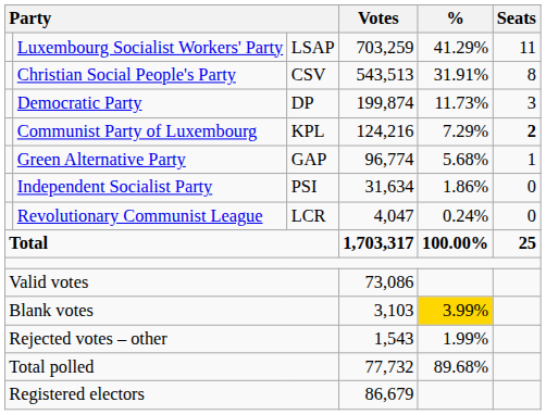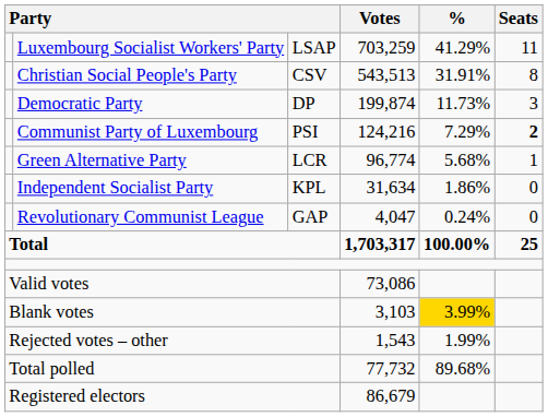 <table class="wikitable" border="1" style="text-align:right;">
 <tr>
 <th style="text-align:left;" valign=bottom colspan=3>Party</th>
 <th align=center valign=bottom width="50">Votes</th>
 <th align=center valign=bottom width="50">%</th>
 <th align=center>Seats</th>
 </tr>
 <tr>
 <td></td>
 <td align=left><a href='#'>Luxembourg Socialist Workers' Party</a></td>
 <td align=left>LSAP</td>
 <td>703,259</td>
 <td>41.29%</td>
 <td>11</td>
 </tr>
 <tr>
 <td></td>
 <td align=left><a href='#'>Christian Social People's Party</a></td>
 <td align=left>CSV</td>
 <td>543,513</td>
 <td>31.91%</td>
 <td>8</td>
 </tr>
 <tr>
 <td></td>
 <td align=left><a href='#'>Democratic Party</a></td>
 <td align=left>DP</td>
 <td>199,874</td>
 <td>11.73%</td>
 <td>3</td>
 </tr>
 <tr>
 <td></td>
 <td align=left><a href='#'>Communist Party of Luxembourg</a></td>
-<td align=left>KPL</td>
+<td align=left>PSI</td>
 <td>124,216</td>
 <td>7.29%</td>
 <td><strong>2</strong></td>
 </tr>
 <tr>
 <td></td>
 <td align=left><a href='#'>Green Alternative Party</a></td>
-<td align=left>GAP</td>
+<td align=left>LCR</td>
 <td>96,774</td>
 <td>5.68%</td>
 <td>1</td>
 </tr>
 <tr>
 <td></td>
 <td align=left><a href='#'>Independent Socialist Party</a></td>
-<td align=left>PSI</td>
+<td align=left>KPL</td>
 <td>31,634</td>
 <td>1.86%</td>
 <td>0</td>
 </tr>
 <tr>
 <td></td>
 <td align=left><a href='#'>Revolutionary Communist League</a></td>
-<td align=left>LCR</td>
+<td align=left>GAP</td>
 <td>4,047</td>
 <td>0.24%</td>
 <td>0</td>
 </tr>
 <tr style="font-weight:bold">
 <td align=left colspan=3>Total</td>
 <td>1,703,317</td>
 <td>100.00%</td>
 <td>25</td>
 </tr>
 <tr>
 <td colspan=6 height="2"></td>
 </tr>
 <tr>
 <td align=left colspan=3>Valid votes</td>
 <td>73,086</td>
 <td></td>
 <td></td>
 </tr>
 <tr>
 <td align=left colspan=3>Blank votes</td>
 <td>3,103</td>
 <td style="background: gold;">3.99%</td>
 <td></td>
 </tr>
 <tr>
 <td align=left colspan=3>Rejected votes – other</td>
 <td>1,543</td>
 <td>1.99%</td>
 <td></td>
 </tr>
 <tr>
 <td align=left colspan=3>Total polled</td>
 <td>77,732</td>
 <td>89.68%</td>
 <td></td>
 </tr>
 <tr>
 <td align=left colspan=3>Registered electors</td>
 <td>86,679</td>
 <td></td>
 <td></td>
 </tr>
 </table>
